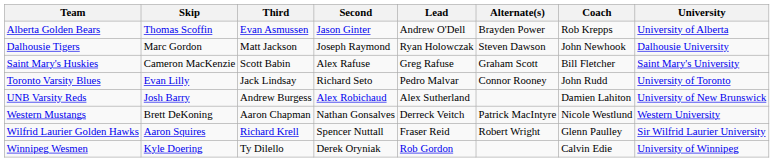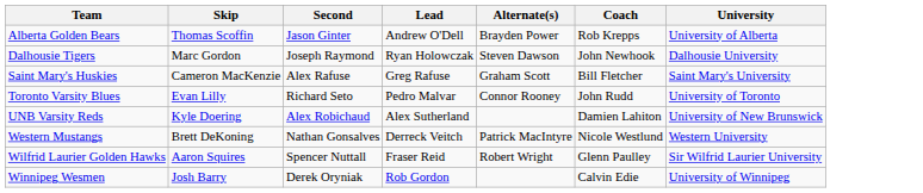 <table class=wikitable>
 <tr>
 <th>Team</th>
 <th>Skip</th>
-<th>Third</th>
 <th>Second</th>
 <th>Lead</th>
 <th>Alternate(s)</th>
 <th>Coach</th>
 <th>University</th>
 </tr>
 <tr>
 <td><a href='#'>Alberta Golden Bears</a></td>
 <td><a href='#'>Thomas Scoffin</a></td>
-<td><a href='#'>Evan Asmussen</a></td>
 <td><a href='#'>Jason Ginter</a></td>
 <td>Andrew O'Dell</td>
 <td>Brayden Power</td>
 <td>Rob Krepps</td>
 <td> <a href='#'>University of Alberta</a></td>
 </tr>
 <tr>
 <td><a href='#'>Dalhousie Tigers</a></td>
 <td>Marc Gordon</td>
-<td>Matt Jackson</td>
 <td>Joseph Raymond</td>
 <td>Ryan Holowczak</td>
 <td>Steven Dawson</td>
 <td>John Newhook</td>
 <td> <a href='#'>Dalhousie University</a></td>
 </tr>
 <tr>
 <td><a href='#'>Saint Mary's Huskies</a></td>
 <td>Cameron MacKenzie</td>
-<td>Scott Babin</td>
 <td>Alex Rafuse</td>
 <td>Greg Rafuse</td>
 <td>Graham Scott</td>
 <td>Bill Fletcher</td>
 <td> <a href='#'>Saint Mary's University</a></td>
 </tr>
 <tr>
 <td><a href='#'>Toronto Varsity Blues</a></td>
 <td><a href='#'>Evan Lilly</a></td>
-<td>Jack Lindsay</td>
 <td>Richard Seto</td>
 <td>Pedro Malvar</td>
 <td>Connor Rooney</td>
 <td>John Rudd</td>
 <td> <a href='#'>University of Toronto</a></td>
 </tr>
 <tr>
 <td><a href='#'>UNB Varsity Reds</a></td>
-<td><a href='#'>Josh Barry</a></td>
-<td>Andrew Burgess</td>
+<td><a href='#'>Kyle Doering</a></td>
 <td><a href='#'>Alex Robichaud</a></td>
 <td>Alex Sutherland</td>
 <td></td>
 <td>Damien Lahiton</td>
 <td> <a href='#'>University of New Brunswick</a></td>
 </tr>
 <tr>
 <td><a href='#'>Western Mustangs</a></td>
 <td>Brett DeKoning</td>
-<td>Aaron Chapman</td>
 <td>Nathan Gonsalves</td>
 <td>Derreck Veitch</td>
 <td>Patrick MacIntyre</td>
 <td>Nicole Westlund</td>
 <td> <a href='#'>Western University</a></td>
 </tr>
 <tr>
 <td><a href='#'>Wilfrid Laurier Golden Hawks</a></td>
 <td><a href='#'>Aaron Squires</a></td>
-<td><a href='#'>Richard Krell</a></td>
 <td>Spencer Nuttall</td>
 <td>Fraser Reid</td>
 <td>Robert Wright</td>
 <td>Glenn Paulley</td>
 <td> <a href='#'>Sir Wilfrid Laurier University</a></td>
 </tr>
 <tr>
 <td><a href='#'>Winnipeg Wesmen</a></td>
-<td><a href='#'>Kyle Doering</a></td>
-<td>Ty Dilello</td>
+<td><a href='#'>Josh Barry</a></td>
 <td>Derek Oryniak</td>
 <td><a href='#'>Rob Gordon</a></td>
 <td></td>
 <td>Calvin Edie</td>
 <td> <a href='#'>University of Winnipeg</a></td>
 </tr>
 </table>
